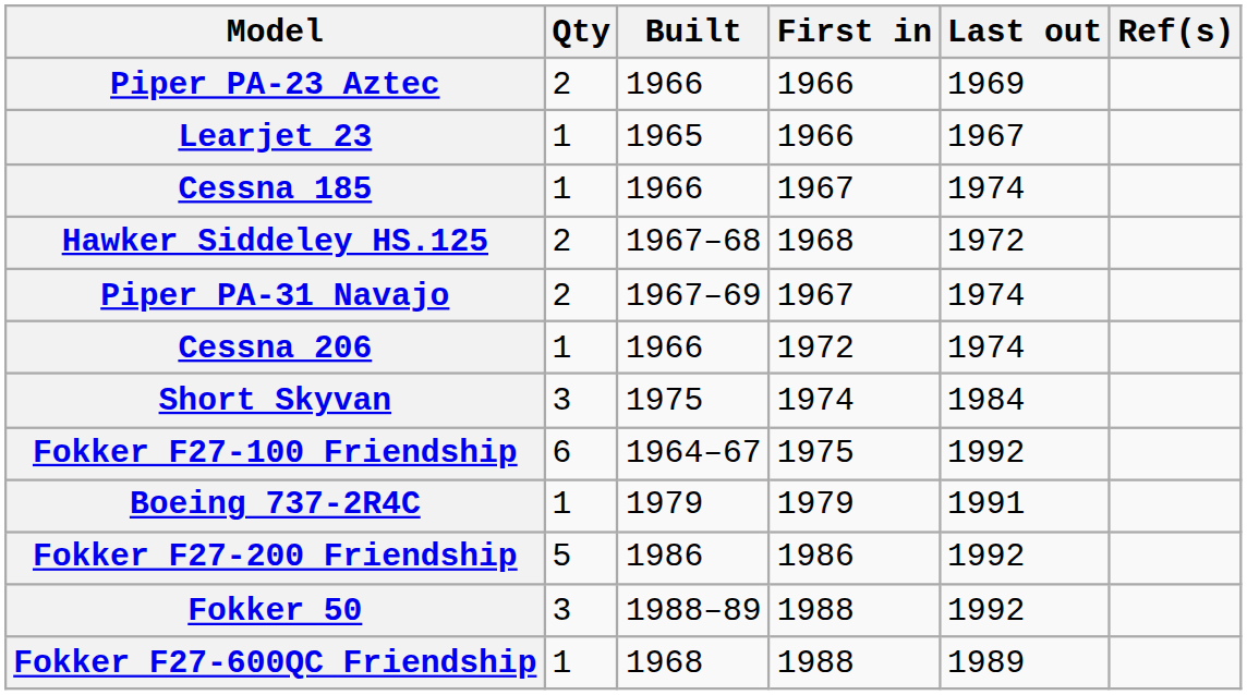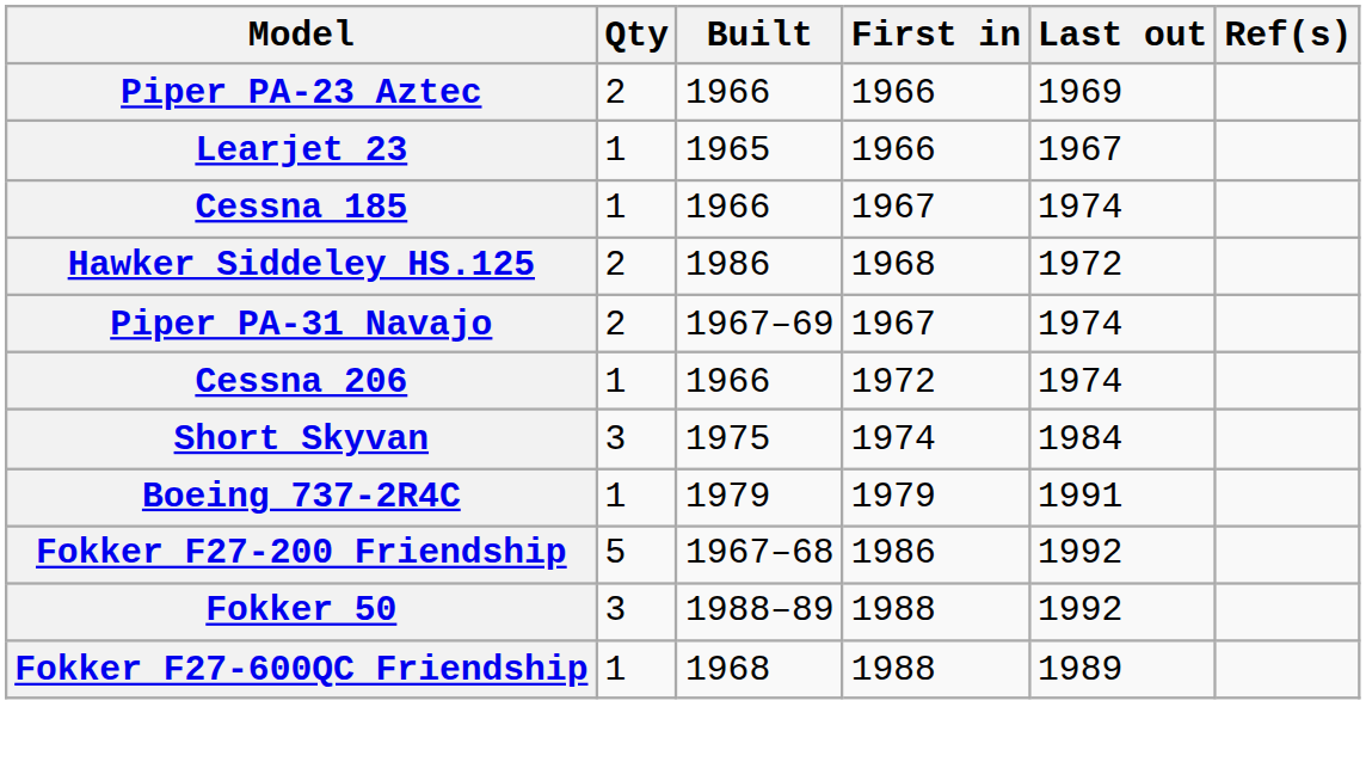 <table class="wikitable plainrowheaders sortable">
 <tr>
 <th scope=col>Model</th>
 <th scope=col>Qty</th>
 <th scope=col>Built</th>
 <th scope=col>First in</th>
 <th scope=col>Last out</th>
 <th scope=col class=unsortable>Ref(s)</th>
 </tr>
 <tr>
 <th scope=row><a href='#'>Piper PA-23 Aztec</a></th>
 <td>2</td>
 <td>1966</td>
 <td>1966</td>
 <td>1969</td>
 <td align=center></td>
 </tr>
 <tr>
 <th scope=row><a href='#'>Learjet 23</a></th>
 <td>1</td>
 <td>1965</td>
 <td>1966</td>
 <td>1967</td>
 <td align=center></td>
 </tr>
 <tr>
 <th scope=row><a href='#'>Cessna 185</a></th>
 <td>1</td>
 <td>1966</td>
 <td>1967</td>
 <td>1974</td>
 <td align=center></td>
 </tr>
 <tr>
 <th scope=row><a href='#'>Hawker Siddeley HS.125</a></th>
 <td>2</td>
-<td>1967–68</td>
+<td>1986</td>
 <td>1968</td>
 <td>1972</td>
 <td align=center></td>
 </tr>
 <tr>
 <th scope=row><a href='#'>Piper PA-31 Navajo</a></th>
 <td>2</td>
 <td>1967–69</td>
 <td>1967</td>
 <td>1974</td>
 <td align=center></td>
 </tr>
 <tr>
 <th scope=row><a href='#'>Cessna 206</a></th>
 <td>1</td>
 <td>1966</td>
 <td>1972</td>
 <td>1974</td>
 <td align=center></td>
 </tr>
 <tr>
 <th scope=row><a href='#'>Short Skyvan</a></th>
 <td>3</td>
 <td>1975</td>
 <td>1974</td>
 <td>1984</td>
 <td align=center></td>
 </tr>
 <tr>
-<th scope=row><a href='#'>Fokker F27-100 Friendship</a></th>
-<td>6</td>
-<td>1964–67</td>
-<td>1975</td>
-<td>1992</td>
-<td align=center></td>
-</tr>
-<tr>
 <th scope=row><a href='#'>Boeing 737-2R4C</a></th>
 <td>1</td>
 <td>1979</td>
 <td>1979</td>
 <td>1991</td>
 <td align=center></td>
 </tr>
 <tr>
 <th scope=row><a href='#'>Fokker F27-200 Friendship</a></th>
 <td>5</td>
-<td>1986</td>
+<td>1967–68</td>
 <td>1986</td>
 <td>1992</td>
 <td align=center></td>
 </tr>
 <tr>
 <th scope=row><a href='#'>Fokker 50</a></th>
 <td>3</td>
 <td>1988–89</td>
 <td>1988</td>
 <td>1992</td>
 <td align=center></td>
 </tr>
 <tr>
 <th scope=row><a href='#'>Fokker F27-600QC Friendship</a></th>
 <td>1</td>
 <td>1968</td>
 <td>1988</td>
 <td>1989</td>
 <td align=center></td>
 </tr>
 </table>
